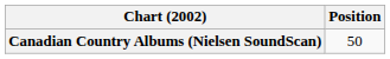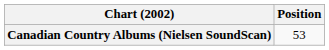 <table class="wikitable plainrowheaders">
 <tr>
 <th scope="col">Chart (2002)</th>
 <th scope="col">Position</th>
 </tr>
 <tr>
 <th scope="row">Canadian Country Albums (Nielsen SoundScan)</th>
-<td align=center>50</td>
+<td align=center>53</td>
 </tr>
 </table>
